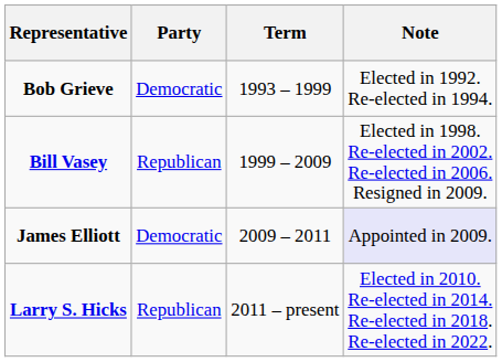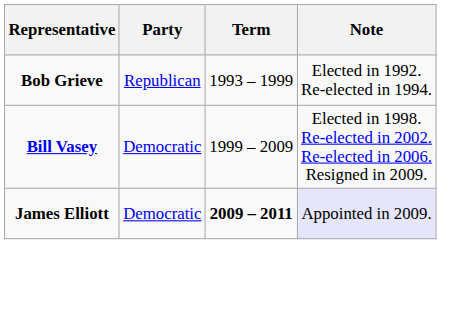 <table class=wikitable style="text-align:center">
 <tr style="height:3em">
 <th>Representative</th>
 <th>Party</th>
 <th>Term</th>
 <th>Note</th>
 </tr>
 <tr style="height:3em">
 <td><strong>Bob Grieve</strong></td>
-<td><a href='#'>Democratic</a></td>
+<td><a href='#'>Republican</a></td>
 <td>1993 – 1999</td>
 <td>Elected in 1992.<br>Re-elected in 1994.</td>
 </tr>
 <tr style="height:3em">
 <td><strong><a href='#'>Bill Vasey</a></strong></td>
-<td><a href='#'>Republican</a></td>
+<td><a href='#'>Democratic</a></td>
 <td>1999 – 2009</td>
 <td>Elected in 1998.<br><a href='#'>Re-elected in 2002.</a><br><a href='#'>Re-elected in 2006.</a><br>Resigned in 2009.</td>
 </tr>
 <tr style="height:3em">
 <td><strong>James Elliott</strong></td>
 <td><a href='#'>Democratic</a></td>
-<td>2009 – 2011</td>
+<td><strong>2009 – 2011</strong></td>
 <td style="background: lavender;">Appointed in 2009.</td>
 </tr>
-<tr style="height:3em">
-<td><strong><a href='#'>Larry S. Hicks</a></strong></td>
-<td><a href='#'>Republican</a></td>
-<td>2011 – present</td>
-<td><a href='#'>Elected in 2010.</a><br><a href='#'>Re-elected in 2014.</a><br><a href='#'>Re-elected in 2018</a>.<br><a href='#'>Re-elected in 2022</a>.</td>
-</tr>
 </table>
